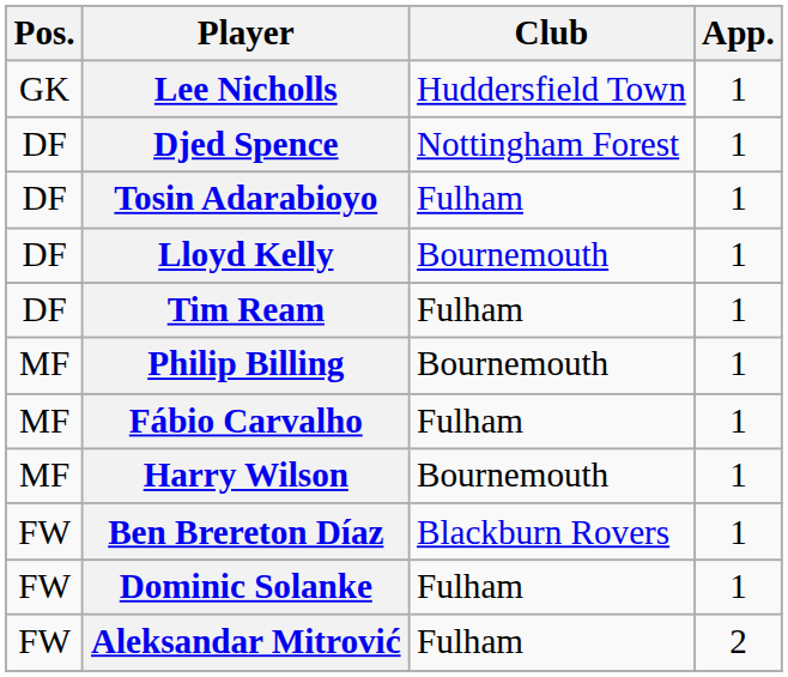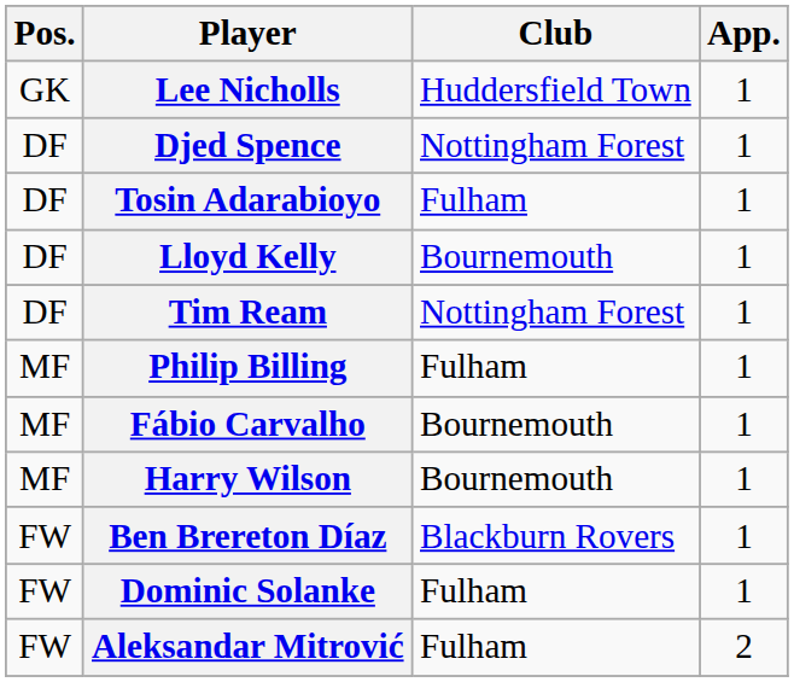 <table class="wikitable plainrowheaders" style="text-align: left">
 <tr>
 <th scope="col">Pos.</th>
 <th scope="col">Player</th>
 <th scope="col">Club</th>
 <th scope="col">App.</th>
 </tr>
 <tr>
 <td style="text-align:center">GK</td>
 <th scope="row"><a href='#'>Lee Nicholls</a></th>
 <td><a href='#'>Huddersfield Town</a></td>
 <td style="text-align:center">1</td>
 </tr>
 <tr>
 <td style="text-align:center">DF</td>
 <th scope="row"><a href='#'>Djed Spence</a></th>
 <td><a href='#'>Nottingham Forest</a></td>
 <td style="text-align:center">1</td>
 </tr>
 <tr>
 <td style="text-align:center">DF</td>
 <th scope="row"><a href='#'>Tosin Adarabioyo</a></th>
 <td><a href='#'>Fulham</a></td>
 <td style="text-align:center">1</td>
 </tr>
 <tr>
 <td style="text-align:center">DF</td>
 <th scope="row"><a href='#'>Lloyd Kelly</a></th>
 <td><a href='#'>Bournemouth</a></td>
 <td style="text-align:center">1</td>
 </tr>
 <tr>
 <td style="text-align:center">DF</td>
 <th scope="row"><a href='#'>Tim Ream</a></th>
+<td><a href='#'>Nottingham Forest</a></td>
+<td style="text-align:center">1</td>
+</tr>
+<tr>
+<td style="text-align:center">MF</td>
+<th scope="row"><a href='#'>Philip Billing</a></th>
 <td>Fulham</td>
 <td style="text-align:center">1</td>
 </tr>
 <tr>
 <td style="text-align:center">MF</td>
-<th scope="row"><a href='#'>Philip Billing</a></th>
+<th scope="row"><a href='#'>Fábio Carvalho</a></th>
 <td>Bournemouth</td>
-<td style="text-align:center">1</td>
-</tr>
-<tr>
-<td style="text-align:center">MF</td>
-<th scope="row"><a href='#'>Fábio Carvalho</a></th>
-<td>Fulham</td>
 <td style="text-align:center">1</td>
 </tr>
 <tr>
 <td style="text-align:center">MF</td>
 <th scope="row"><a href='#'>Harry Wilson</a></th>
 <td>Bournemouth</td>
 <td style="text-align:center">1</td>
 </tr>
 <tr>
 <td style="text-align:center">FW</td>
 <th scope="row"><a href='#'>Ben Brereton Díaz</a></th>
 <td><a href='#'>Blackburn Rovers</a></td>
 <td style="text-align:center">1</td>
 </tr>
 <tr>
 <td style="text-align:center">FW</td>
 <th scope="row"><a href='#'>Dominic Solanke</a></th>
 <td>Fulham</td>
 <td style="text-align:center">1</td>
 </tr>
 <tr>
 <td style="text-align:center">FW</td>
 <th scope="row"><a href='#'>Aleksandar Mitrović</a> </th>
 <td>Fulham</td>
 <td style="text-align:center">2</td>
 </tr>
 </table>
